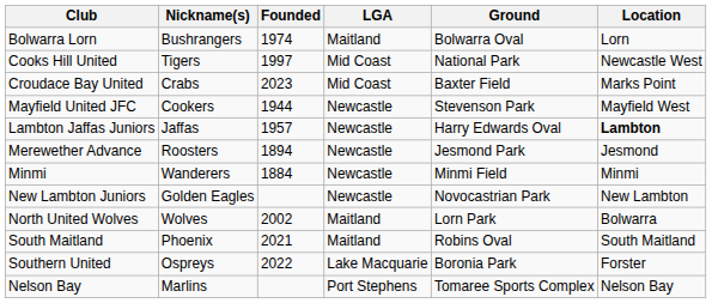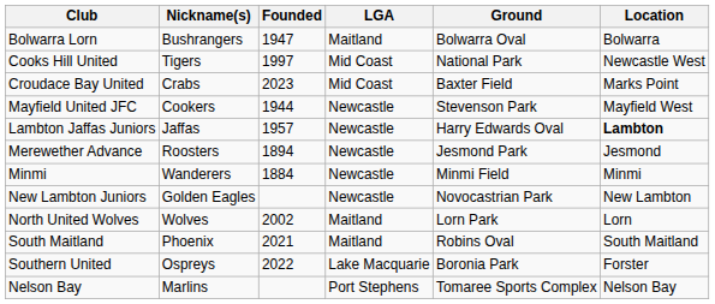 <table class="wikitable sortable">
 <tr>
 <th>Club</th>
 <th>Nickname(s)</th>
 <th>Founded</th>
 <th>LGA</th>
 <th>Ground</th>
 <th>Location</th>
 </tr>
 <tr>
 <td>Bolwarra Lorn</td>
 <td>Bushrangers</td>
-<td>1974</td>
+<td>1947</td>
 <td>Maitland</td>
 <td>Bolwarra Oval</td>
-<td>Lorn</td>
+<td>Bolwarra</td>
 </tr>
 <tr>
 <td>Cooks Hill United</td>
 <td>Tigers</td>
 <td>1997</td>
 <td>Mid Coast</td>
 <td>National Park</td>
 <td>Newcastle West</td>
 </tr>
 <tr>
 <td>Croudace Bay United</td>
 <td>Crabs</td>
 <td>2023</td>
 <td>Mid Coast</td>
 <td>Baxter Field</td>
 <td>Marks Point</td>
 </tr>
 <tr>
 <td>Mayfield United JFC</td>
 <td>Cookers</td>
 <td>1944</td>
 <td>Newcastle</td>
 <td>Stevenson Park</td>
 <td>Mayfield West</td>
 </tr>
 <tr>
 <td>Lambton Jaffas Juniors</td>
 <td>Jaffas</td>
 <td>1957</td>
 <td>Newcastle</td>
 <td>Harry Edwards Oval</td>
 <td><strong>Lambton</strong></td>
 </tr>
 <tr>
 <td>Merewether Advance</td>
 <td>Roosters</td>
 <td>1894</td>
 <td>Newcastle</td>
 <td>Jesmond Park</td>
 <td>Jesmond</td>
 </tr>
 <tr>
 <td>Minmi</td>
 <td>Wanderers</td>
 <td>1884</td>
 <td>Newcastle</td>
 <td>Minmi Field</td>
 <td>Minmi</td>
 </tr>
 <tr>
 <td>New Lambton Juniors</td>
 <td>Golden Eagles</td>
 <td></td>
 <td>Newcastle</td>
 <td>Novocastrian Park</td>
 <td>New Lambton</td>
 </tr>
 <tr>
 <td>North United Wolves</td>
 <td>Wolves</td>
 <td>2002</td>
 <td>Maitland</td>
 <td>Lorn Park</td>
-<td>Bolwarra</td>
+<td>Lorn</td>
 </tr>
 <tr>
 <td>South Maitland</td>
 <td>Phoenix</td>
 <td>2021</td>
 <td>Maitland</td>
 <td>Robins Oval</td>
 <td>South Maitland</td>
 </tr>
 <tr>
 <td>Southern United</td>
 <td>Ospreys</td>
 <td>2022</td>
 <td>Lake Macquarie</td>
 <td>Boronia Park</td>
 <td>Forster</td>
 </tr>
 <tr>
 <td>Nelson Bay</td>
 <td>Marlins</td>
 <td></td>
 <td>Port Stephens</td>
 <td>Tomaree Sports Complex</td>
 <td>Nelson Bay</td>
 </tr>
 </table>
